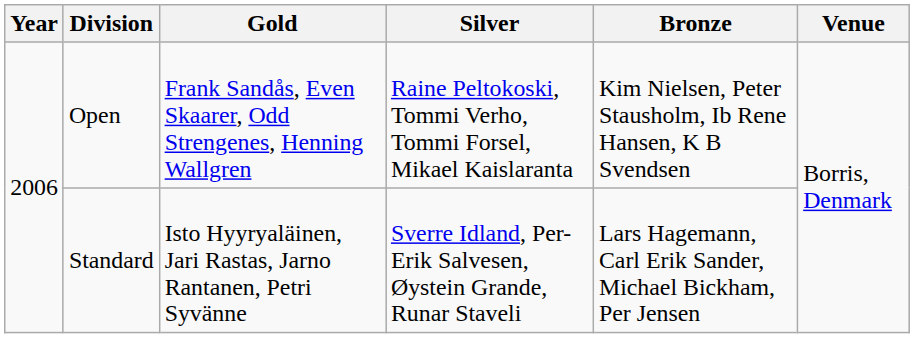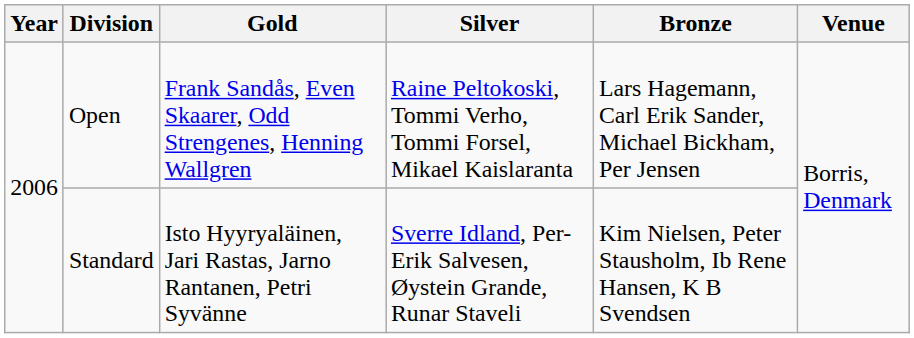 <table class="wikitable sortable" style="text-align: left;">
 <tr>
 <th>Year</th>
 <th>Division</th>
 <th> Gold</th>
 <th> Silver</th>
 <th> Bronze</th>
 <th>Venue</th>
 </tr>
 <tr>
 <td rowspan="2">2006</td>
 <td>Open</td>
 <td> <br><a href='#'>Frank Sandås</a>, <a href='#'>Even Skaarer</a>, <a href='#'>Odd Strengenes</a>, <a href='#'>Henning Wallgren</a></td>
 <td> <br><a href='#'>Raine Peltokoski</a>, Tommi Verho, Tommi Forsel, Mikael Kaislaranta</td>
-<td> <br>Kim Nielsen, Peter Stausholm, Ib Rene Hansen, K B Svendsen</td>
+<td> <br>Lars Hagemann, Carl Erik Sander, Michael Bickham, Per Jensen</td>
 <td rowspan="2">Borris, <a href='#'>Denmark</a></td>
 </tr>
 <tr>
 <td>Standard</td>
 <td> <br>Isto Hyyryaläinen, Jari Rastas, Jarno Rantanen, Petri Syvänne</td>
 <td> <br><a href='#'>Sverre Idland</a>, Per-Erik Salvesen, Øystein Grande, Runar Staveli</td>
-<td> <br>Lars Hagemann, Carl Erik Sander, Michael Bickham, Per Jensen</td>
+<td> <br>Kim Nielsen, Peter Stausholm, Ib Rene Hansen, K B Svendsen</td>
 </tr>
 </table>
